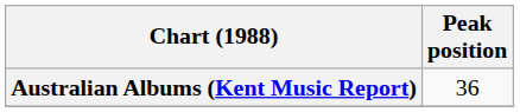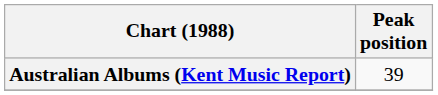 <table class="wikitable sortable plainrowheaders" style="text-align:center">
 <tr>
 <th scope=col>Chart (1988)</th>
 <th scope=col>Peak<br>position</th>
 </tr>
 <tr>
 <th scope=row>Australian Albums (<a href='#'>Kent Music Report</a>)</th>
-<td style="text-align:center;">36</td>
+<td style="text-align:center;">39</td>
 </tr>
 <tr>
 </tr>
 <tr>
 </tr>
 <tr>
 </tr>
 <tr>
 </tr>
 <tr>
 </tr>
 <tr>
 </tr>
 </table>
